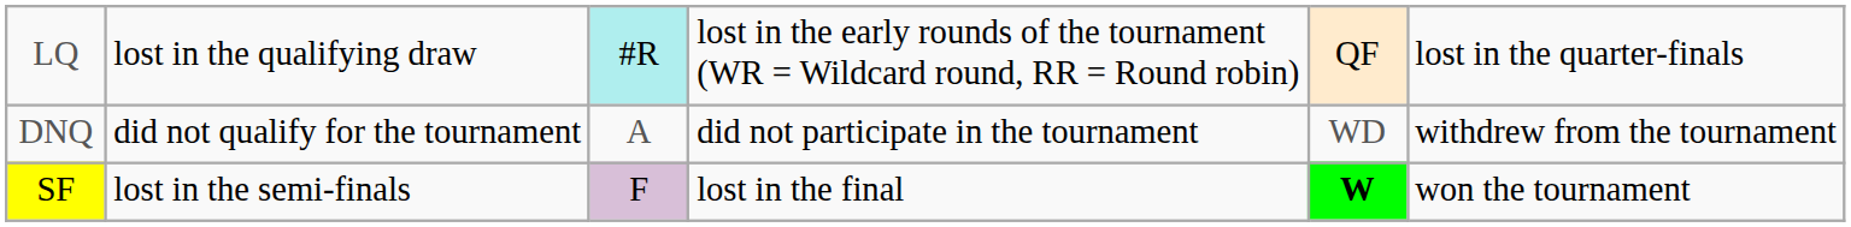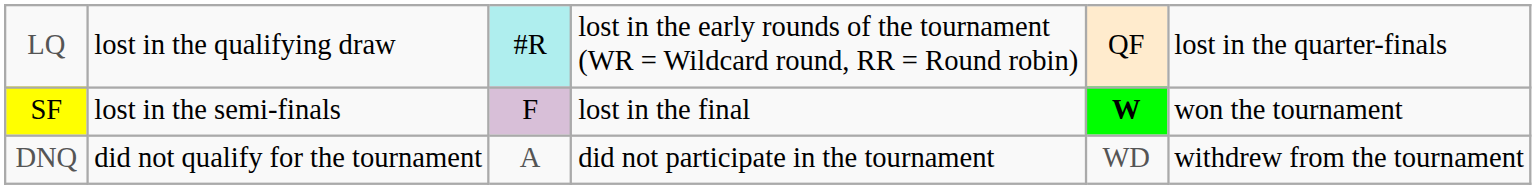 <table class="wikitable" style="font-size:78%;">
 <tr>
 <td align="center" style="color:#555555;" width="30">LQ</td>
 <td>lost in the qualifying draw</td>
 <td align="center" style="background:#afeeee;">#R</td>
 <td>lost in the early rounds of the tournament<br>(WR = Wildcard round, RR = Round robin)</td>
 <td align="center" style="background:#ffebcd;">QF</td>
 <td>lost in the quarter-finals</td>
 </tr>
 <tr>
+<td align="center" style="background:yellow;">SF</td>
+<td>lost in the semi-finals</td>
+<td align="center" style="background:#D8BFD8;">F</td>
+<td>lost in the final</td>
+<td align="center" style="background:#00ff00;"><strong>W</strong></td>
+<td>won the tournament</td>
+</tr>
+<tr>
 <td align="center" style="color:#555555;" width="30">DNQ</td>
 <td>did not qualify for the tournament</td>
 <td align="center" style="color:#555555;" width="30">A</td>
 <td>did not participate in the tournament</td>
 <td align="center" style="color:#555555;" width="30">WD</td>
 <td>withdrew from the tournament</td>
 </tr>
-<tr>
-<td align="center" style="background:yellow;">SF</td>
-<td>lost in the semi-finals</td>
-<td align="center" style="background:#D8BFD8;">F</td>
-<td>lost in the final</td>
-<td align="center" style="background:#00ff00;"><strong>W</strong></td>
-<td>won the tournament</td>
-</tr>
 </table>
